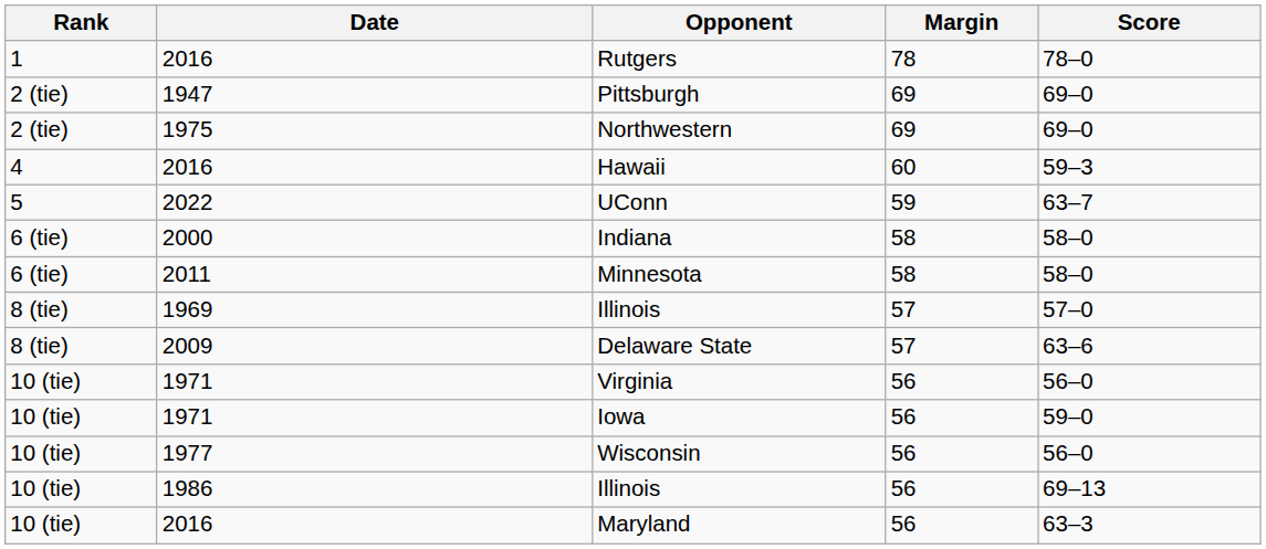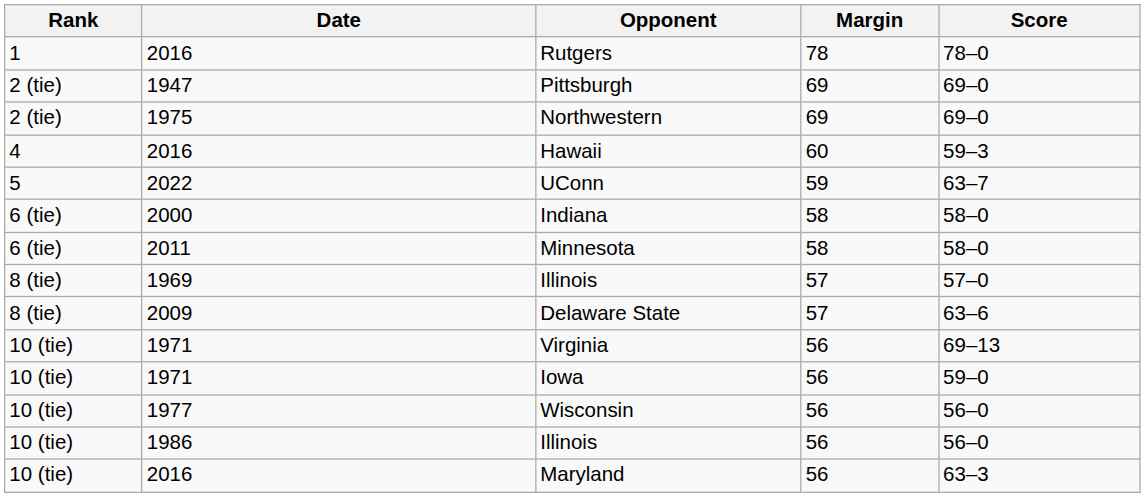 <table class="wikitable sortable">
 <tr>
 <th width="100">Rank</th>
 <th width="300">Date</th>
 <th width="200">Opponent</th>
 <th width="100">Margin</th>
 <th width="150">Score</th>
 </tr>
 <tr>
 <td>1</td>
 <td>2016</td>
 <td>Rutgers</td>
 <td>78</td>
 <td>78–0</td>
 </tr>
 <tr>
 <td>2 (tie)</td>
 <td>1947</td>
 <td>Pittsburgh</td>
 <td>69</td>
 <td>69–0</td>
 </tr>
 <tr>
 <td>2 (tie)</td>
 <td>1975</td>
 <td>Northwestern</td>
 <td>69</td>
 <td>69–0</td>
 </tr>
 <tr>
 <td>4</td>
 <td>2016</td>
 <td>Hawaii</td>
 <td>60</td>
 <td>59–3</td>
 </tr>
 <tr>
 <td>5</td>
 <td>2022</td>
 <td>UConn</td>
 <td>59</td>
 <td>63–7</td>
 </tr>
 <tr>
 <td>6 (tie)</td>
 <td>2000</td>
 <td>Indiana</td>
 <td>58</td>
 <td>58–0</td>
 </tr>
 <tr>
 <td>6 (tie)</td>
 <td>2011</td>
 <td>Minnesota</td>
 <td>58</td>
 <td>58–0</td>
 </tr>
 <tr>
 <td>8 (tie)</td>
 <td>1969</td>
 <td>Illinois</td>
 <td>57</td>
 <td>57–0</td>
 </tr>
 <tr>
 <td>8 (tie)</td>
 <td>2009</td>
 <td>Delaware State</td>
 <td>57</td>
 <td>63–6</td>
 </tr>
 <tr>
 <td>10 (tie)</td>
 <td>1971</td>
 <td>Virginia</td>
 <td>56</td>
-<td>56–0</td>
+<td>69–13</td>
 </tr>
 <tr>
 <td>10 (tie)</td>
 <td>1971</td>
 <td>Iowa</td>
 <td>56</td>
 <td>59–0</td>
 </tr>
 <tr>
 <td>10 (tie)</td>
 <td>1977</td>
 <td>Wisconsin</td>
 <td>56</td>
 <td>56–0</td>
 </tr>
 <tr>
 <td>10 (tie)</td>
 <td>1986</td>
 <td>Illinois</td>
 <td>56</td>
-<td>69–13</td>
+<td>56–0</td>
 </tr>
 <tr>
 <td>10 (tie)</td>
 <td>2016</td>
 <td>Maryland</td>
 <td>56</td>
 <td>63–3</td>
 </tr>
 </table>
